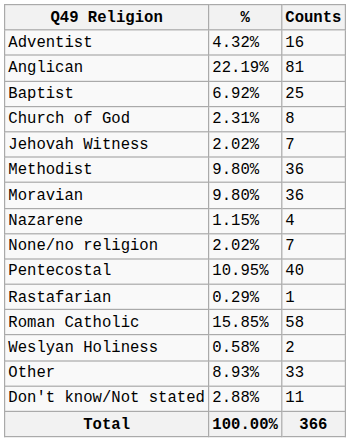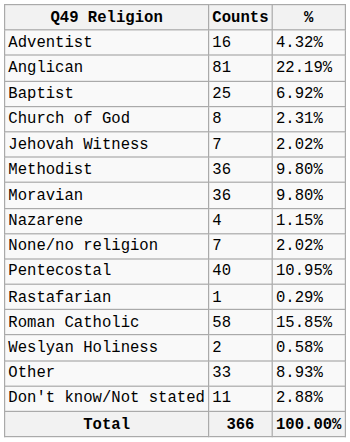 <table class="wikitable sortable">
 <tr>
 <th>Q49 Religion</th>
+<th>Counts</th>
 <th>%</th>
-<th>Counts</th>
 </tr>
 <tr>
 <td>Adventist</td>
+<td>16</td>
 <td>4.32%</td>
-<td>16</td>
 </tr>
 <tr>
 <td>Anglican</td>
+<td>81</td>
 <td>22.19%</td>
-<td>81</td>
 </tr>
 <tr>
 <td>Baptist</td>
+<td>25</td>
 <td>6.92%</td>
-<td>25</td>
 </tr>
 <tr>
 <td>Church of God</td>
+<td>8</td>
 <td>2.31%</td>
-<td>8</td>
 </tr>
 <tr>
 <td>Jehovah Witness</td>
+<td>7</td>
 <td>2.02%</td>
-<td>7</td>
 </tr>
 <tr>
 <td>Methodist</td>
+<td>36</td>
 <td>9.80%</td>
-<td>36</td>
 </tr>
 <tr>
 <td>Moravian</td>
+<td>36</td>
 <td>9.80%</td>
-<td>36</td>
 </tr>
 <tr>
 <td>Nazarene</td>
+<td>4</td>
 <td>1.15%</td>
-<td>4</td>
 </tr>
 <tr>
 <td>None/no religion</td>
+<td>7</td>
 <td>2.02%</td>
-<td>7</td>
 </tr>
 <tr>
 <td>Pentecostal</td>
+<td>40</td>
 <td>10.95%</td>
-<td>40</td>
 </tr>
 <tr>
 <td>Rastafarian</td>
+<td>1</td>
 <td>0.29%</td>
-<td>1</td>
 </tr>
 <tr>
 <td>Roman Catholic</td>
+<td>58</td>
 <td>15.85%</td>
-<td>58</td>
 </tr>
 <tr>
 <td>Weslyan Holiness</td>
+<td>2</td>
 <td>0.58%</td>
-<td>2</td>
 </tr>
 <tr>
 <td>Other</td>
+<td>33</td>
 <td>8.93%</td>
-<td>33</td>
 </tr>
 <tr>
 <td>Don't know/Not stated</td>
+<td>11</td>
 <td>2.88%</td>
-<td>11</td>
 </tr>
 <tr>
 <th>Total</th>
+<th>366</th>
 <th>100.00%</th>
-<th>366</th>
 </tr>
 </table>
